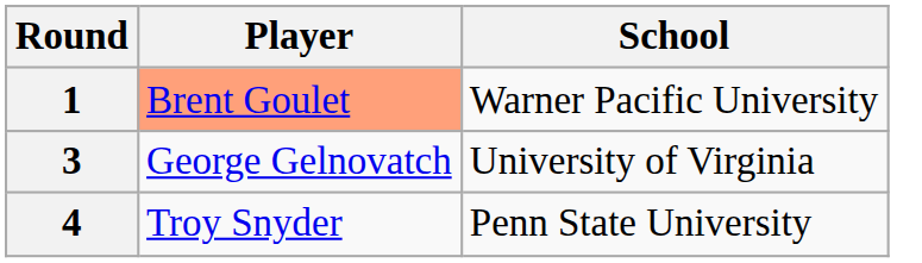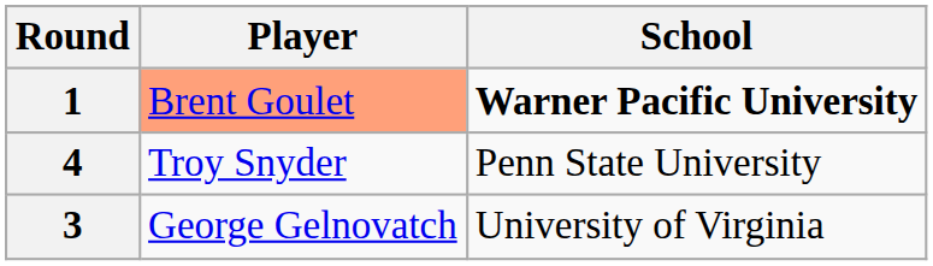 <table class="wikitable">
 <tr>
 <th>Round</th>
 <th>Player</th>
 <th>School</th>
 </tr>
 <tr>
 <th>1</th>
 <td style="background: lightsalmon;"><a href='#'>Brent Goulet</a></td>
-<td>Warner Pacific University</td>
+<td><strong>Warner Pacific University</strong></td>
+</tr>
+<tr>
+<th>4</th>
+<td><a href='#'>Troy Snyder</a></td>
+<td>Penn State University</td>
 </tr>
 <tr>
 <th>3</th>
 <td><a href='#'>George Gelnovatch</a></td>
 <td>University of Virginia</td>
 </tr>
-<tr>
-<th>4</th>
-<td><a href='#'>Troy Snyder</a></td>
-<td>Penn State University</td>
-</tr>
 </table>
